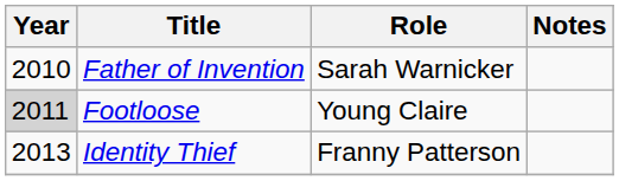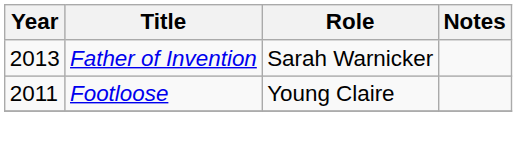 <table class="wikitable sortable">
 <tr>
 <th>Year</th>
 <th>Title</th>
 <th>Role</th>
 <th class="unsortable">Notes</th>
 </tr>
 <tr>
-<td>2010</td>
+<td>2013</td>
 <td><em><a href='#'>Father of Invention</a></em></td>
 <td>Sarah Warnicker</td>
 <td></td>
 </tr>
 <tr>
-<td style="background: lightgrey;">2011</td>
+<td>2011</td>
 <td><em><a href='#'>Footloose</a></em></td>
 <td>Young Claire</td>
 <td></td>
 </tr>
 <tr>
-<td>2013</td>
-<td><em><a href='#'>Identity Thief</a></em></td>
-<td>Franny Patterson</td>
-<td></td>
-</tr>
-<tr>
 </tr>
 </table>
